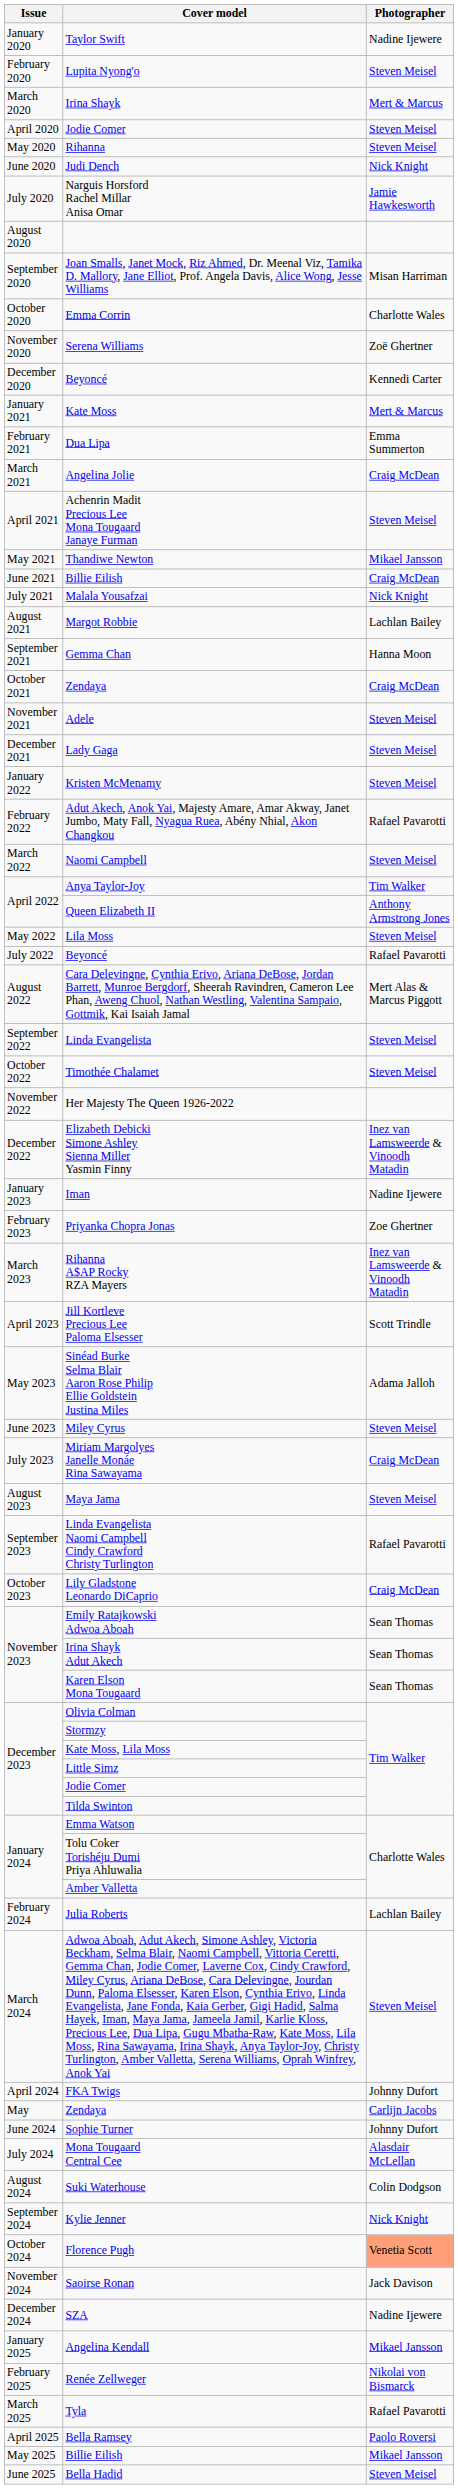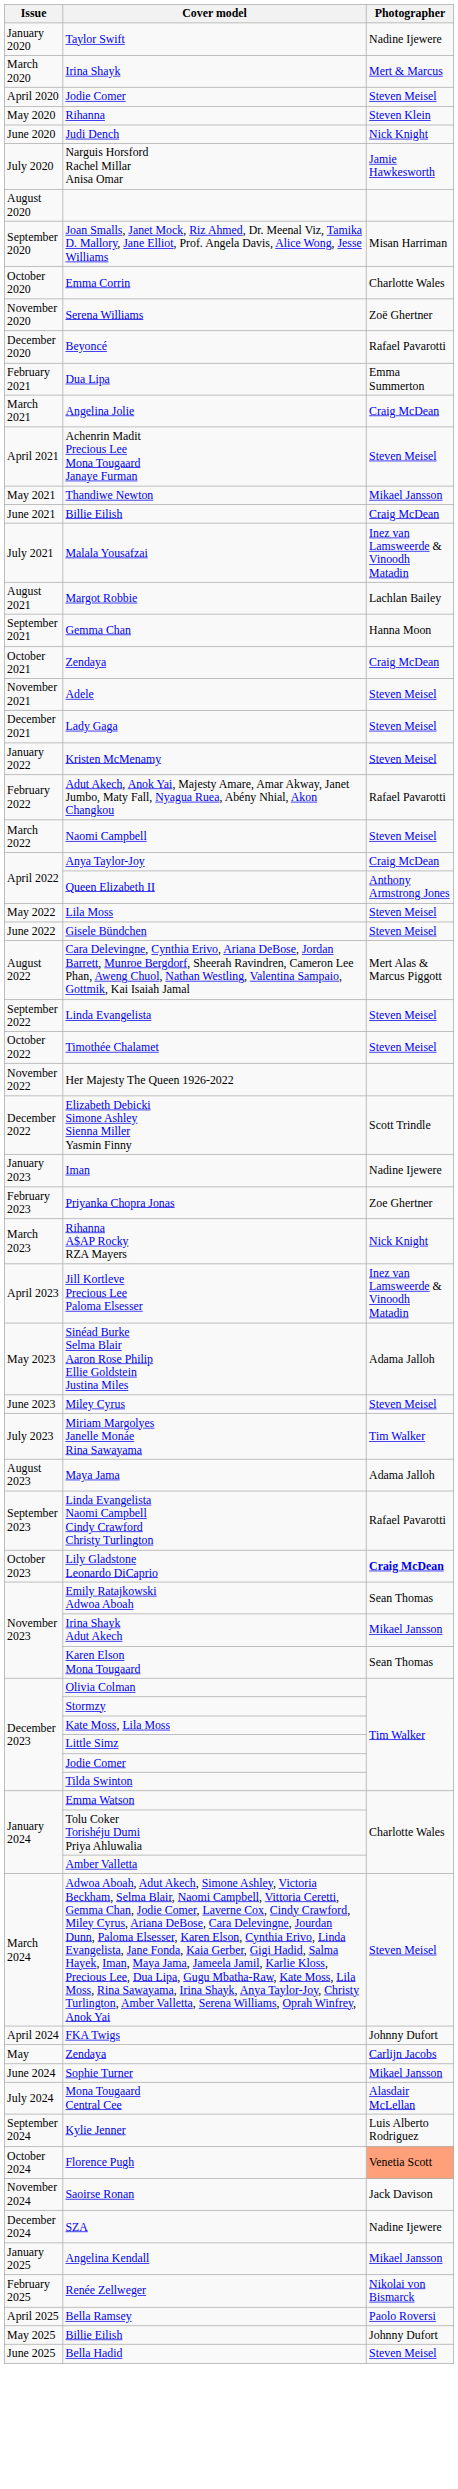 <table class="sortable wikitable">
 <tr>
 <th>Issue</th>
 <th>Cover model</th>
 <th>Photographer</th>
 </tr>
 <tr>
 <td>January 2020</td>
 <td><a href='#'>Taylor Swift</a></td>
 <td>Nadine Ijewere</td>
-</tr>
-<tr>
-<td>February 2020</td>
-<td><a href='#'>Lupita Nyong'o</a></td>
-<td><a href='#'>Steven Meisel</a></td>
 </tr>
 <tr>
 <td>March 2020</td>
 <td><a href='#'>Irina Shayk</a></td>
 <td><a href='#'>Mert & Marcus</a></td>
 </tr>
 <tr>
 <td>April 2020</td>
 <td><a href='#'>Jodie Comer</a></td>
 <td><a href='#'>Steven Meisel</a></td>
 </tr>
 <tr>
 <td>May 2020</td>
 <td><a href='#'>Rihanna</a></td>
-<td><a href='#'>Steven Meisel</a></td>
+<td><a href='#'>Steven Klein</a></td>
 </tr>
 <tr>
 <td>June 2020</td>
 <td><a href='#'>Judi Dench</a></td>
 <td><a href='#'>Nick Knight</a></td>
 </tr>
 <tr>
 <td>July 2020</td>
 <td>Narguis Horsford<br> Rachel Millar<br> Anisa Omar</td>
 <td><a href='#'>Jamie Hawkesworth</a></td>
 </tr>
 <tr>
 <td>August 2020</td>
 <td></td>
 <td></td>
 </tr>
 <tr>
 <td>September 2020</td>
 <td><a href='#'>Joan Smalls</a>, <a href='#'>Janet Mock</a>, <a href='#'>Riz Ahmed</a>, Dr. Meenal Viz, <a href='#'>Tamika D. Mallory</a>, <a href='#'>Jane Elliot</a>, Prof. Angela Davis, <a href='#'>Alice Wong</a>, <a href='#'>Jesse Williams</a><br></td>
 <td>Misan Harriman</td>
 </tr>
 <tr>
 <td>October 2020</td>
 <td><a href='#'>Emma Corrin</a></td>
 <td>Charlotte Wales</td>
 </tr>
 <tr>
 <td>November 2020</td>
 <td><a href='#'>Serena Williams</a></td>
 <td>Zoë Ghertner</td>
 </tr>
 <tr>
 <td>December 2020</td>
 <td><a href='#'>Beyoncé</a></td>
-<td>Kennedi Carter</td>
-</tr>
-<tr>
-<td>January 2021</td>
-<td><a href='#'>Kate Moss</a></td>
-<td><a href='#'>Mert & Marcus</a></td>
+<td>Rafael Pavarotti</td>
 </tr>
 <tr>
 <td>February 2021</td>
 <td><a href='#'>Dua Lipa</a></td>
 <td>Emma Summerton</td>
 </tr>
 <tr>
 <td>March 2021</td>
 <td><a href='#'>Angelina Jolie</a></td>
 <td><a href='#'>Craig McDean</a></td>
 </tr>
 <tr>
 <td>April 2021</td>
 <td>Achenrin Madit<br><a href='#'>Precious Lee</a><br><a href='#'>Mona Tougaard</a><br><a href='#'>Janaye Furman</a></td>
 <td><a href='#'>Steven Meisel</a></td>
 </tr>
 <tr>
 <td>May 2021</td>
 <td><a href='#'>Thandiwe Newton</a></td>
 <td><a href='#'>Mikael Jansson</a></td>
 </tr>
 <tr>
 <td>June 2021</td>
 <td><a href='#'>Billie Eilish</a></td>
 <td><a href='#'>Craig McDean</a></td>
 </tr>
 <tr>
 <td>July 2021</td>
 <td><a href='#'>Malala Yousafzai</a></td>
-<td><a href='#'>Nick Knight</a></td>
+<td><a href='#'>Inez van Lamsweerde</a> & <a href='#'>Vinoodh Matadin</a></td>
 </tr>
 <tr>
 <td>August 2021</td>
 <td><a href='#'>Margot Robbie</a></td>
 <td>Lachlan Bailey</td>
 </tr>
 <tr>
 <td>September 2021</td>
 <td><a href='#'>Gemma Chan</a></td>
 <td>Hanna Moon</td>
 </tr>
 <tr>
 <td>October 2021</td>
 <td><a href='#'>Zendaya</a></td>
 <td><a href='#'>Craig McDean</a></td>
 </tr>
 <tr>
 <td>November 2021</td>
 <td><a href='#'>Adele</a></td>
 <td><a href='#'>Steven Meisel</a></td>
 </tr>
 <tr>
 <td>December 2021</td>
 <td><a href='#'>Lady Gaga</a></td>
 <td><a href='#'>Steven Meisel</a></td>
 </tr>
 <tr>
 <td>January 2022</td>
 <td><a href='#'>Kristen McMenamy</a></td>
 <td><a href='#'>Steven Meisel</a></td>
 </tr>
 <tr>
 <td>February 2022</td>
 <td><a href='#'>Adut Akech</a>, <a href='#'>Anok Yai</a>, Majesty Amare, Amar Akway, Janet Jumbo, Maty Fall, <a href='#'>Nyagua Ruea</a>, Abény Nhial, <a href='#'>Akon Changkou</a></td>
 <td>Rafael Pavarotti</td>
 </tr>
 <tr>
 <td>March 2022</td>
 <td><a href='#'>Naomi Campbell</a></td>
 <td><a href='#'>Steven Meisel</a></td>
 </tr>
 <tr>
 <td rowspan="2">April 2022</td>
 <td><a href='#'>Anya Taylor-Joy</a></td>
-<td><a href='#'>Tim Walker</a></td>
+<td><a href='#'>Craig McDean</a></td>
 </tr>
 <tr>
 <td><a href='#'>Queen Elizabeth II</a></td>
 <td><a href='#'>Anthony Armstrong Jones</a></td>
 </tr>
 <tr>
 <td>May 2022</td>
 <td><a href='#'>Lila Moss</a></td>
 <td><a href='#'>Steven Meisel</a></td>
 </tr>
 <tr>
-<td>July 2022</td>
-<td><a href='#'>Beyoncé</a></td>
-<td>Rafael Pavarotti</td>
+<td>June 2022</td>
+<td><a href='#'>Gisele Bündchen</a></td>
+<td><a href='#'>Steven Meisel</a></td>
 </tr>
 <tr>
 <td>August 2022</td>
 <td><a href='#'>Cara Delevingne</a>, <a href='#'>Cynthia Erivo</a>, <a href='#'>Ariana DeBose</a>, <a href='#'>Jordan Barrett</a>, <a href='#'>Munroe Bergdorf</a>, Sheerah Ravindren, Cameron Lee Phan, <a href='#'>Aweng Chuol</a>, <a href='#'>Nathan Westling</a>, <a href='#'>Valentina Sampaio</a>, <a href='#'>Gottmik</a>, Kai Isaiah Jamal</td>
 <td>Mert Alas & Marcus Piggott</td>
 </tr>
 <tr>
 <td>September 2022</td>
 <td><a href='#'>Linda Evangelista</a></td>
 <td><a href='#'>Steven Meisel</a></td>
 </tr>
 <tr>
 <td>October 2022</td>
 <td><a href='#'>Timothée Chalamet</a></td>
 <td><a href='#'>Steven Meisel</a></td>
 </tr>
 <tr>
 <td>November 2022</td>
 <td>Her Majesty The Queen 1926-2022</td>
 <td></td>
 </tr>
 <tr>
 <td>December 2022</td>
 <td><a href='#'>Elizabeth Debicki</a><br><a href='#'>Simone Ashley</a><br><a href='#'>Sienna Miller</a><br> Yasmin Finny</td>
-<td><a href='#'>Inez van Lamsweerde</a> & <a href='#'>Vinoodh Matadin</a></td>
+<td>Scott Trindle</td>
 </tr>
 <tr>
 <td>January 2023</td>
 <td><a href='#'>Iman</a></td>
 <td>Nadine Ijewere</td>
 </tr>
 <tr>
 <td>February 2023</td>
 <td><a href='#'>Priyanka Chopra Jonas</a></td>
 <td>Zoe Ghertner</td>
 </tr>
 <tr>
 <td>March 2023</td>
 <td><a href='#'>Rihanna</a><br><a href='#'>A$AP Rocky</a><br>RZA Mayers</td>
-<td><a href='#'>Inez van Lamsweerde</a> & <a href='#'>Vinoodh Matadin</a></td>
+<td><a href='#'>Nick Knight</a></td>
 </tr>
 <tr>
 <td>April 2023</td>
 <td><a href='#'>Jill Kortleve</a> <br> <a href='#'>Precious Lee</a> <br> <a href='#'>Paloma Elsesser</a></td>
-<td>Scott Trindle</td>
+<td><a href='#'>Inez van Lamsweerde</a> & <a href='#'>Vinoodh Matadin</a></td>
 </tr>
 <tr>
 <td>May 2023</td>
 <td><a href='#'>Sinéad Burke</a> <br> <a href='#'>Selma Blair</a> <br><a href='#'>Aaron Rose Philip</a> <br> <a href='#'>Ellie Goldstein</a> <br> <a href='#'>Justina Miles</a></td>
 <td>Adama Jalloh</td>
 </tr>
 <tr>
 <td>June 2023</td>
 <td><a href='#'>Miley Cyrus</a></td>
 <td><a href='#'>Steven Meisel</a></td>
 </tr>
 <tr>
 <td>July 2023</td>
 <td><a href='#'>Miriam Margolyes</a> <br> <a href='#'>Janelle Monáe</a> <br> <a href='#'>Rina Sawayama</a></td>
-<td><a href='#'>Craig McDean</a></td>
+<td><a href='#'>Tim Walker</a></td>
 </tr>
 <tr>
 <td>August 2023</td>
 <td><a href='#'>Maya Jama</a></td>
-<td><a href='#'>Steven Meisel</a></td>
+<td>Adama Jalloh</td>
 </tr>
 <tr>
 <td>September 2023</td>
 <td><a href='#'>Linda Evangelista</a><br><a href='#'>Naomi Campbell</a><br><a href='#'>Cindy Crawford</a><br><a href='#'>Christy Turlington</a></td>
 <td>Rafael Pavarotti</td>
 </tr>
 <tr>
 <td>October 2023</td>
 <td><a href='#'>Lily Gladstone</a> <br> <a href='#'>Leonardo DiCaprio</a></td>
-<td><a href='#'>Craig McDean</a></td>
+<td><strong><a href='#'>Craig McDean</a></strong></td>
 </tr>
 <tr>
 <td rowspan = 3>November 2023</td>
 <td><a href='#'>Emily Ratajkowski</a> <br> <a href='#'>Adwoa Aboah</a></td>
 <td>Sean Thomas</td>
 </tr>
 <tr>
 <td><a href='#'>Irina Shayk</a> <br> <a href='#'>Adut Akech</a></td>
-<td>Sean Thomas</td>
+<td><a href='#'>Mikael Jansson</a></td>
 </tr>
 <tr>
 <td><a href='#'>Karen Elson</a> <br> <a href='#'>Mona Tougaard</a></td>
 <td>Sean Thomas</td>
 </tr>
 <tr>
 <td rowspan="6">December 2023</td>
 <td><a href='#'>Olivia Colman</a></td>
 <td rowspan="6"><a href='#'>Tim Walker</a></td>
 </tr>
 <tr>
 <td><a href='#'>Stormzy</a></td>
 </tr>
 <tr>
 <td><a href='#'>Kate Moss</a>, <a href='#'>Lila Moss</a></td>
 </tr>
 <tr>
 <td><a href='#'>Little Simz</a></td>
 </tr>
 <tr>
 <td><a href='#'>Jodie Comer</a></td>
 </tr>
 <tr>
 <td><a href='#'>Tilda Swinton</a></td>
 </tr>
 <tr>
 <td rowspan="3">January 2024</td>
 <td><a href='#'>Emma Watson</a></td>
 <td rowspan="3">Charlotte Wales</td>
 </tr>
 <tr>
 <td>Tolu Coker <br> <a href='#'>Torishéju Dumi</a> <br> Priya Ahluwalia</td>
 </tr>
 <tr>
 <td><a href='#'>Amber Valletta</a></td>
 </tr>
 <tr>
-<td>February 2024</td>
-<td><a href='#'>Julia Roberts</a></td>
-<td>Lachlan Bailey</td>
-</tr>
-<tr>
 <td>March 2024</td>
 <td><a href='#'>Adwoa Aboah</a>, <a href='#'>Adut Akech</a>, <a href='#'>Simone Ashley</a>, <a href='#'>Victoria Beckham</a>, <a href='#'>Selma Blair</a>, <a href='#'>Naomi Campbell</a>, <a href='#'>Vittoria Ceretti</a>, <a href='#'>Gemma Chan</a>, <a href='#'>Jodie Comer</a>, <a href='#'>Laverne Cox</a>, <a href='#'>Cindy Crawford</a>, <a href='#'>Miley Cyrus</a>, <a href='#'>Ariana DeBose</a>, <a href='#'>Cara Delevingne</a>, <a href='#'>Jourdan Dunn</a>, <a href='#'>Paloma Elsesser</a>, <a href='#'>Karen Elson</a>, <a href='#'>Cynthia Erivo</a>, <a href='#'>Linda Evangelista</a>, <a href='#'>Jane Fonda</a>, <a href='#'>Kaia Gerber</a>, <a href='#'>Gigi Hadid</a>, <a href='#'>Salma Hayek</a>, <a href='#'>Iman</a>, <a href='#'>Maya Jama</a>, <a href='#'>Jameela Jamil</a>, <a href='#'>Karlie Kloss</a>, <a href='#'>Precious Lee</a>, <a href='#'>Dua Lipa</a>, <a href='#'>Gugu Mbatha-Raw</a>, <a href='#'>Kate Moss</a>, <a href='#'>Lila Moss</a>, <a href='#'>Rina Sawayama</a>, <a href='#'>Irina Shayk</a>, <a href='#'>Anya Taylor-Joy</a>, <a href='#'>Christy Turlington</a>, <a href='#'>Amber Valletta</a>, <a href='#'>Serena Williams</a>, <a href='#'>Oprah Winfrey</a>, <a href='#'>Anok Yai</a></td>
 <td><a href='#'>Steven Meisel</a></td>
 </tr>
 <tr>
 <td>April 2024</td>
 <td><a href='#'>FKA Twigs</a></td>
 <td>Johnny Dufort</td>
 </tr>
 <tr>
 <td>May</td>
 <td><a href='#'>Zendaya</a></td>
 <td><a href='#'>Carlijn Jacobs</a></td>
 </tr>
 <tr>
 <td>June 2024</td>
 <td><a href='#'>Sophie Turner</a></td>
-<td>Johnny Dufort</td>
+<td><a href='#'>Mikael Jansson</a></td>
 </tr>
 <tr>
 <td>July 2024</td>
 <td><a href='#'>Mona Tougaard</a> <br> <a href='#'>Central Cee</a></td>
 <td><a href='#'>Alasdair McLellan</a></td>
 </tr>
 <tr>
-<td>August 2024</td>
-<td><a href='#'>Suki Waterhouse</a></td>
-<td>Colin Dodgson</td>
-</tr>
-<tr>
 <td>September 2024</td>
 <td><a href='#'>Kylie Jenner</a></td>
-<td><a href='#'>Nick Knight</a></td>
+<td>Luis Alberto Rodriguez</td>
 </tr>
 <tr>
 <td>October 2024</td>
 <td><a href='#'>Florence Pugh</a></td>
 <td style="background: lightsalmon;">Venetia Scott</td>
 </tr>
 <tr>
 <td>November 2024</td>
 <td><a href='#'>Saoirse Ronan</a></td>
 <td>Jack Davison</td>
 </tr>
 <tr>
 <td>December 2024</td>
 <td><a href='#'>SZA</a></td>
 <td>Nadine Ijewere</td>
 </tr>
 <tr>
 <td>January 2025</td>
 <td><a href='#'>Angelina Kendall</a></td>
 <td><a href='#'>Mikael Jansson</a></td>
 </tr>
 <tr>
 <td>February 2025</td>
 <td><a href='#'>Renée Zellweger</a></td>
 <td><a href='#'>Nikolai von Bismarck</a></td>
 </tr>
 <tr>
-<td>March 2025</td>
-<td><a href='#'>Tyla</a></td>
-<td>Rafael Pavarotti</td>
-</tr>
-<tr>
 <td>April 2025</td>
 <td><a href='#'>Bella Ramsey</a></td>
 <td><a href='#'>Paolo Roversi</a></td>
 </tr>
 <tr>
 <td>May 2025</td>
 <td><a href='#'>Billie Eilish</a></td>
-<td><a href='#'>Mikael Jansson</a></td>
+<td>Johnny Dufort</td>
 </tr>
 <tr>
 <td>June 2025</td>
 <td><a href='#'>Bella Hadid</a></td>
 <td><a href='#'>Steven Meisel</a></td>
 </tr>
 </table>
